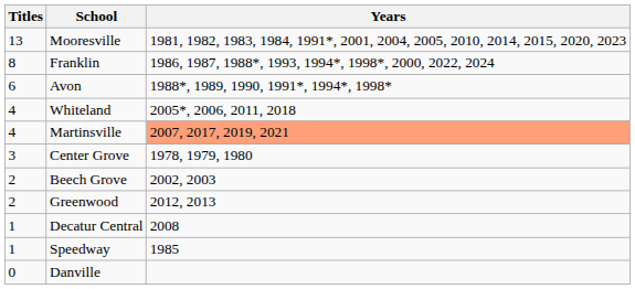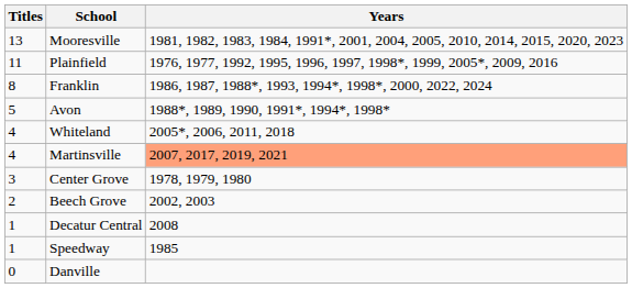 <table class="wikitable">
 <tr>
 <th>Titles</th>
 <th>School</th>
 <th>Years</th>
 </tr>
 <tr>
 <td>13</td>
 <td>Mooresville</td>
 <td>1981, 1982, 1983, 1984, 1991*, 2001, 2004, 2005, 2010, 2014, 2015, 2020, 2023</td>
 </tr>
 <tr>
+<td>11</td>
+<td>Plainfield</td>
+<td>1976, 1977, 1992, 1995, 1996, 1997, 1998*, 1999, 2005*, 2009, 2016</td>
+</tr>
+<tr>
 <td>8</td>
 <td>Franklin</td>
 <td>1986, 1987, 1988*, 1993, 1994*, 1998*, 2000, 2022, 2024</td>
 </tr>
 <tr>
-<td>6</td>
+<td>5</td>
 <td>Avon</td>
 <td>1988*, 1989, 1990, 1991*, 1994*, 1998*</td>
 </tr>
 <tr>
 <td>4</td>
 <td>Whiteland</td>
 <td>2005*, 2006, 2011, 2018</td>
 </tr>
 <tr>
 <td>4</td>
 <td>Martinsville</td>
 <td style="background: lightsalmon;">2007, 2017, 2019, 2021</td>
 </tr>
 <tr>
 <td>3</td>
 <td>Center Grove</td>
 <td>1978, 1979, 1980</td>
 </tr>
 <tr>
 <td>2</td>
 <td>Beech Grove</td>
 <td>2002, 2003</td>
 </tr>
 <tr>
-<td>2</td>
-<td>Greenwood</td>
-<td>2012, 2013</td>
-</tr>
-<tr>
 <td>1</td>
 <td>Decatur Central</td>
 <td>2008</td>
 </tr>
 <tr>
 <td>1</td>
 <td>Speedway</td>
 <td>1985</td>
 </tr>
 <tr>
 <td>0</td>
 <td>Danville</td>
 <td></td>
 </tr>
 </table>
